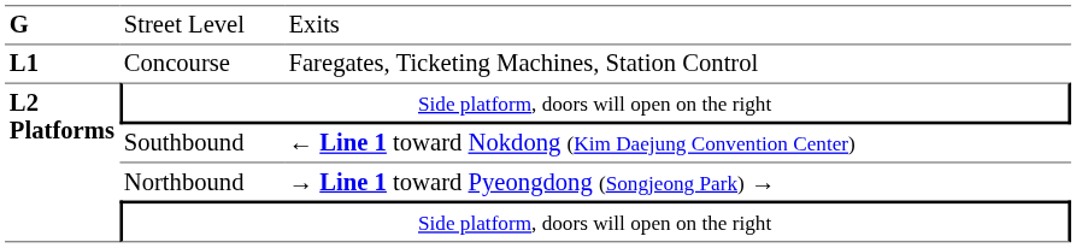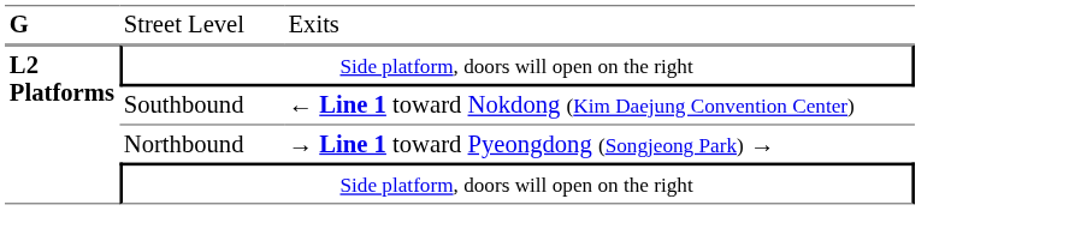 <table table border=0 cellspacing=0 cellpadding=3>
 <tr>
 <td style="border-top:solid 1px gray;border-bottom:solid 1px gray;" width=50 valign=top><strong>G</strong></td>
 <td style="border-top:solid 1px gray;border-bottom:solid 1px gray;" width=100 valign=top>Street Level</td>
 <td style="border-top:solid 1px gray;border-bottom:solid 1px gray;" width=400 valign=top>Exits</td>
-</tr>
-<tr>
-<td style="border-bottom:solid 0 gray;" width=50 valign=top><strong>L1</strong></td>
-<td style="border-bottom:solid 0 gray;" width=100 valign=top>Concourse</td>
-<td style="border-bottom:solid 0 gray;" width=500 valign=top>Faregates, Ticketing Machines, Station Control</td>
 </tr>
 <tr>
 <td style="border-top:solid 1px gray;border-bottom:solid 1px gray;" rowspan=4 valign=top><strong>L2<br>Platforms</strong></td>
 <td style="border-top:solid 1px gray;border-right:solid 2px black;border-left:solid 2px black;border-bottom:solid 2px black;text-align:center;" colspan=2><small><a href='#'>Side platform</a>, doors will open on the right</small></td>
 </tr>
 <tr>
 <td style="border-bottom:solid 1px gray;">Southbound</td>
 <td style="border-bottom:solid 1px gray;">← <a href='#'><span><span><strong>Line 1</strong></span></span></a> toward <a href='#'>Nokdong</a> <small>(<a href='#'>Kim Daejung Convention Center</a>)</small></td>
 </tr>
 <tr>
 <td>Northbound</td>
 <td><span>→</span> <a href='#'><span><span><strong>Line 1</strong></span></span></a> toward <a href='#'>Pyeongdong</a> <small>(<a href='#'>Songjeong Park</a>)</small> →</td>
 </tr>
 <tr>
 <td style="border-top:solid 2px black;border-right:solid 2px black;border-left:solid 2px black;border-bottom:solid 1px gray;text-align:center;" colspan=2><small><a href='#'>Side platform</a>, doors will open on the right</small></td>
 </tr>
 </table>
